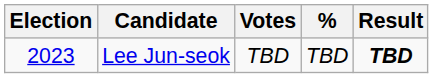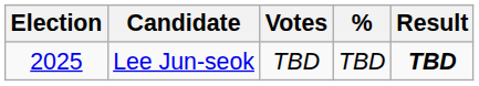 <table class="wikitable" style="text-align:center">
 <tr>
 <th>Election</th>
 <th>Candidate</th>
 <th>Votes</th>
 <th>%</th>
 <th>Result</th>
 </tr>
 <tr>
-<td><a href='#'>2023</a></td>
+<td><a href='#'>2025</a></td>
 <td><a href='#'>Lee Jun-seok</a></td>
 <td><em>TBD</em></td>
 <td><em>TBD</em></td>
 <td><strong><em>TBD</em></strong></td>
 </tr>
 </table>
